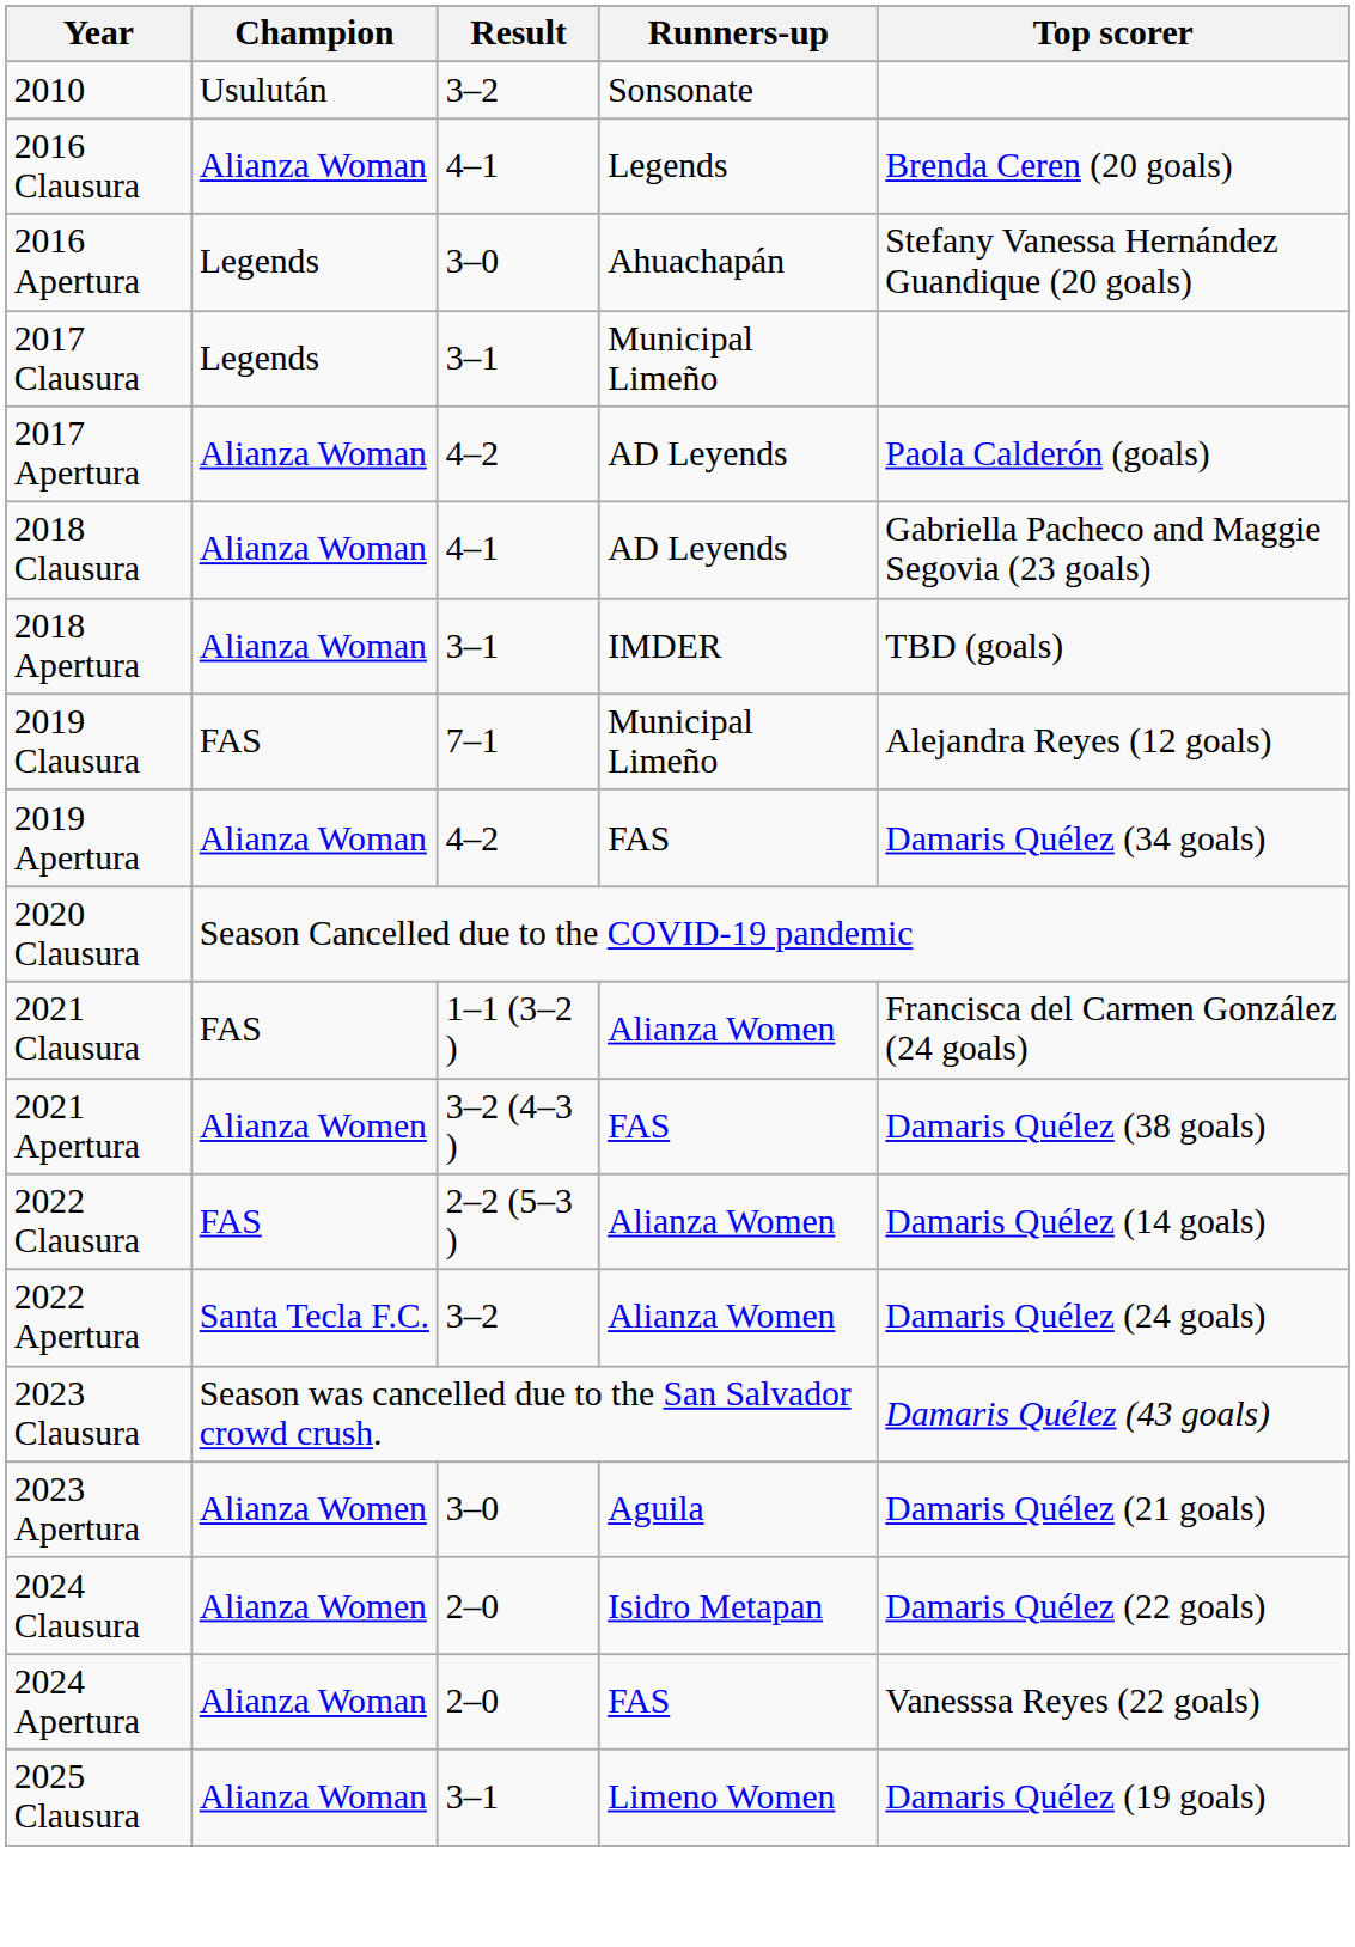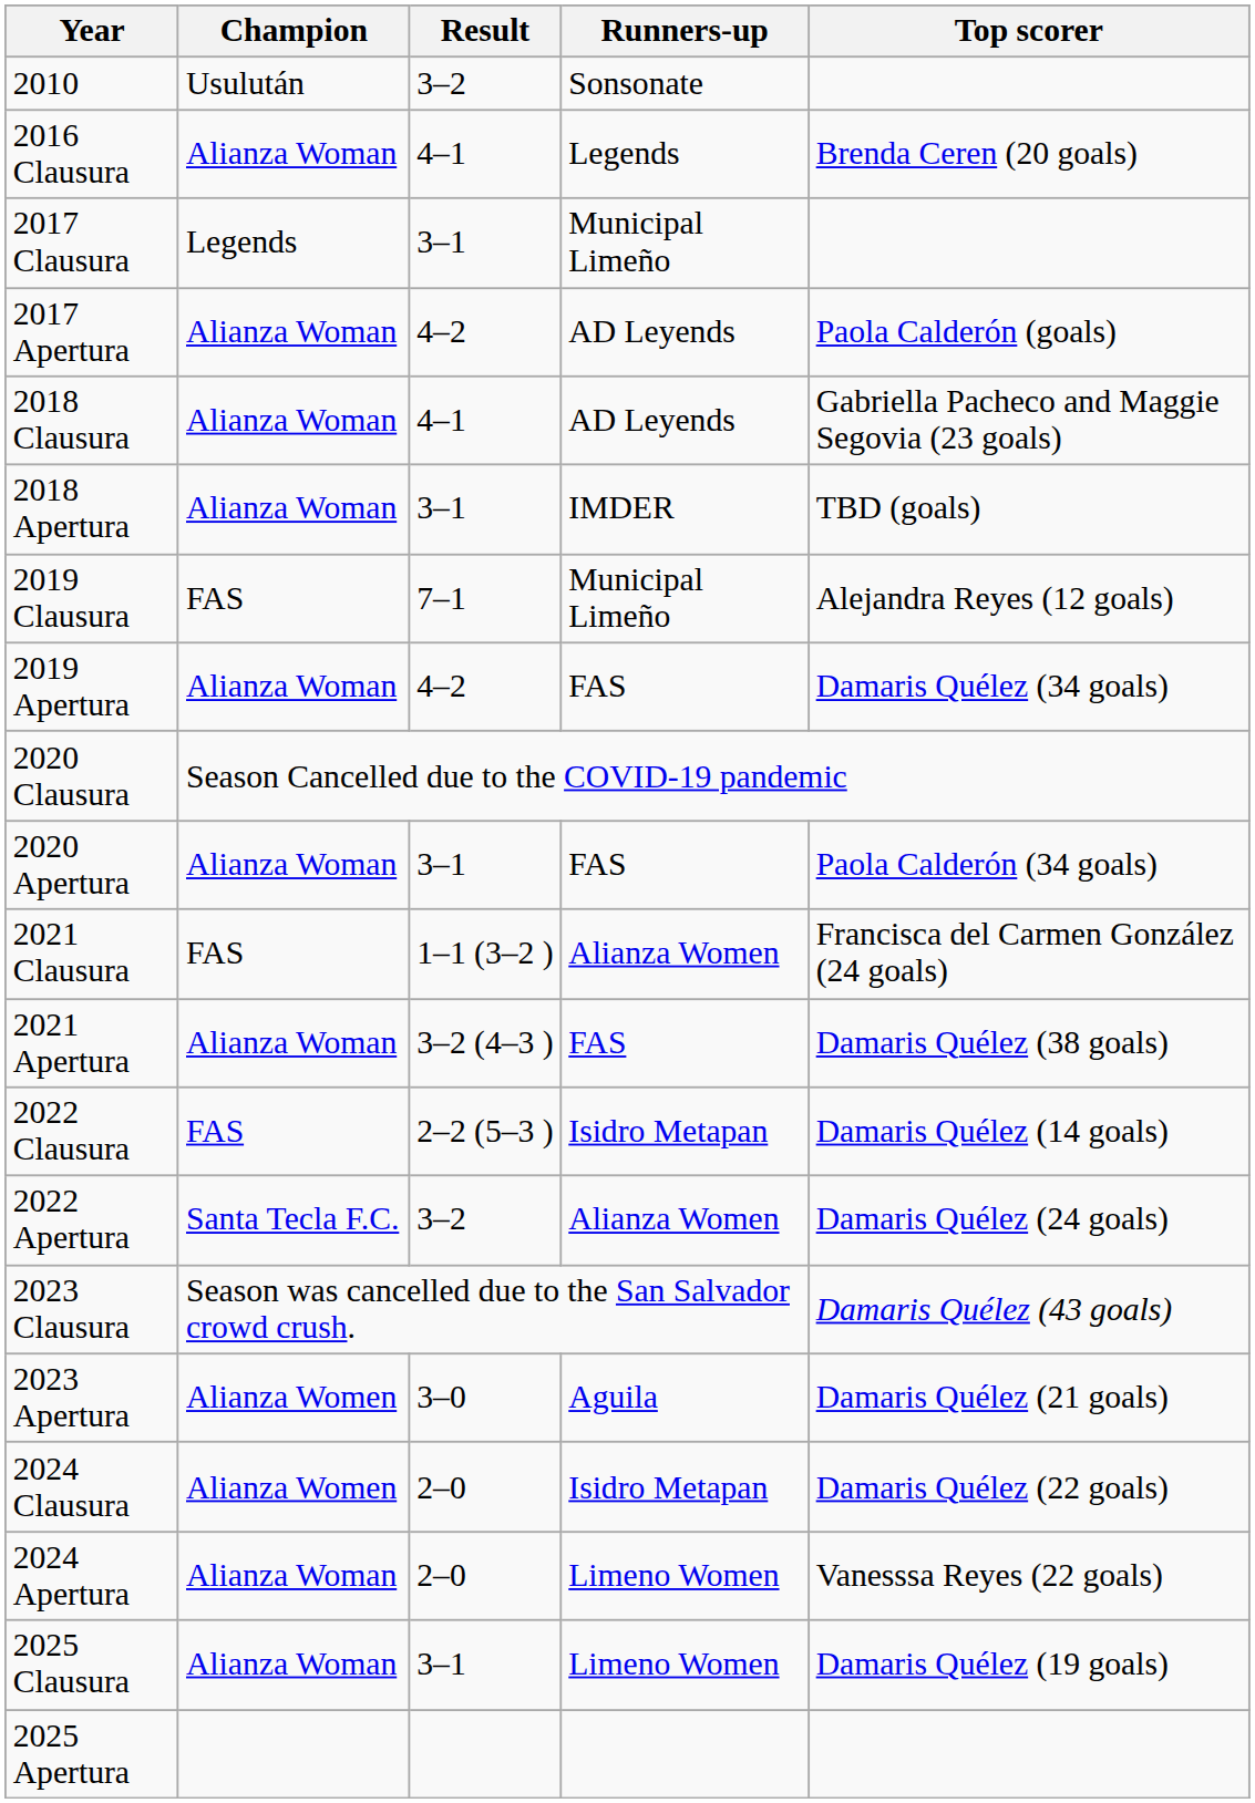 <table class="wikitable">
 <tr>
 <th>Year</th>
 <th>Champion</th>
 <th>Result</th>
 <th>Runners-up</th>
 <th>Top scorer</th>
 </tr>
 <tr>
 <td>2010</td>
 <td>Usulután</td>
 <td>3–2</td>
 <td>Sonsonate</td>
 <td></td>
 </tr>
 <tr>
 <td>2016 Clausura</td>
 <td><a href='#'>Alianza Woman</a></td>
 <td>4–1</td>
 <td>Legends</td>
 <td><a href='#'>Brenda Ceren</a> (20 goals)</td>
-</tr>
-<tr>
-<td>2016 Apertura</td>
-<td>Legends</td>
-<td>3–0</td>
-<td>Ahuachapán</td>
-<td>Stefany Vanessa Hernández Guandique  (20 goals)</td>
 </tr>
 <tr>
 <td>2017 Clausura</td>
 <td>Legends</td>
 <td>3–1</td>
 <td>Municipal Limeño</td>
 <td></td>
 </tr>
 <tr>
 <td>2017 Apertura</td>
 <td><a href='#'>Alianza Woman</a></td>
 <td>4–2</td>
 <td>AD Leyends</td>
 <td><a href='#'>Paola Calderón</a> (goals)</td>
 </tr>
 <tr>
 <td>2018 Clausura</td>
 <td><a href='#'>Alianza Woman</a></td>
 <td>4–1</td>
 <td>AD Leyends</td>
 <td>Gabriella Pacheco and Maggie Segovia (23 goals)</td>
 </tr>
 <tr>
 <td>2018 Apertura</td>
 <td><a href='#'>Alianza Woman</a></td>
 <td>3–1</td>
 <td>IMDER</td>
 <td>TBD (goals)</td>
 </tr>
 <tr>
 <td>2019 Clausura </td>
 <td>FAS</td>
 <td>7–1</td>
 <td>Municipal Limeño</td>
 <td>Alejandra Reyes (12 goals)</td>
 </tr>
 <tr>
 <td>2019 Apertura</td>
 <td><a href='#'>Alianza Woman</a></td>
 <td>4–2</td>
 <td>FAS</td>
 <td><a href='#'>Damaris Quélez</a> (34 goals)</td>
 </tr>
 <tr>
 <td>2020 Clausura</td>
 <td colspan=4>Season Cancelled due to the <a href='#'>COVID-19 pandemic</a></td>
 </tr>
 <tr>
+<td>2020 Apertura</td>
+<td><a href='#'>Alianza Woman</a></td>
+<td>3–1</td>
+<td>FAS</td>
+<td><a href='#'>Paola Calderón</a> (34 goals)</td>
+</tr>
+<tr>
 <td>2021 Clausura</td>
 <td>FAS</td>
 <td>1–1 (3–2 )</td>
 <td><a href='#'>Alianza Women</a></td>
 <td>Francisca del Carmen González (24 goals)</td>
 </tr>
 <tr>
 <td>2021 Apertura</td>
-<td><a href='#'>Alianza Women</a></td>
+<td><a href='#'>Alianza Woman</a></td>
 <td>3–2 (4–3 )</td>
 <td><a href='#'>FAS</a></td>
 <td><a href='#'>Damaris Quélez</a> (38 goals)</td>
 </tr>
 <tr>
 <td>2022 Clausura</td>
 <td><a href='#'>FAS</a></td>
 <td>2–2 (5–3 )</td>
-<td><a href='#'>Alianza Women</a></td>
+<td><a href='#'>Isidro Metapan</a></td>
 <td><a href='#'>Damaris Quélez</a> (14 goals)</td>
 </tr>
 <tr>
 <td>2022 Apertura</td>
 <td><a href='#'>Santa Tecla F.C.</a></td>
 <td>3–2</td>
 <td><a href='#'>Alianza Women</a></td>
 <td><a href='#'>Damaris Quélez</a> (24 goals)</td>
 </tr>
 <tr>
 <td>2023 Clausura</td>
 <td colspan=3>Season was cancelled due to the <a href='#'>San Salvador crowd crush</a>.</td>
 <td><em><a href='#'>Damaris Quélez</a> (43 goals)</em></td>
 </tr>
 <tr>
 <td>2023 Apertura</td>
 <td><a href='#'>Alianza Women</a></td>
 <td>3–0</td>
 <td><a href='#'>Aguila</a></td>
 <td><a href='#'>Damaris Quélez</a> (21 goals)</td>
 </tr>
 <tr>
 <td>2024 Clausura</td>
 <td><a href='#'>Alianza Women</a></td>
 <td>2–0</td>
 <td><a href='#'>Isidro Metapan</a></td>
 <td><a href='#'>Damaris Quélez</a> (22 goals)</td>
 </tr>
 <tr>
 <td>2024 Apertura</td>
 <td><a href='#'>Alianza Woman</a></td>
 <td>2–0</td>
-<td><a href='#'>FAS</a></td>
+<td><a href='#'>Limeno Women</a></td>
 <td>Vanesssa Reyes (22 goals)</td>
 </tr>
 <tr>
 <td>2025 Clausura</td>
 <td><a href='#'>Alianza Woman</a></td>
 <td>3–1</td>
 <td><a href='#'>Limeno Women</a></td>
 <td><a href='#'>Damaris Quélez</a> (19 goals)</td>
 </tr>
 <tr>
+<td>2025 Apertura</td>
+<td></td>
+<td></td>
+<td></td>
+<td></td>
+</tr>
+<tr>
 </tr>
 </table>
